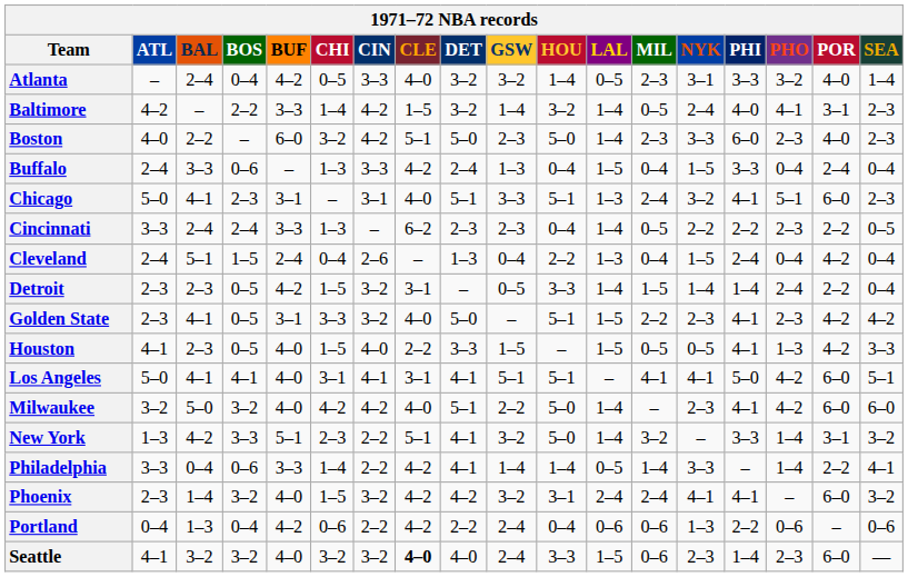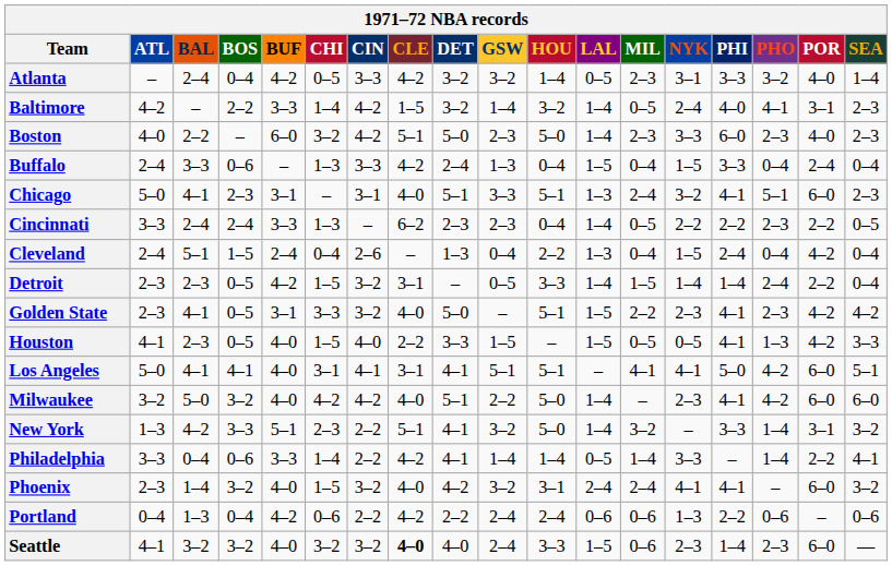 <table class="wikitable" style="font-size:95%; text-align:center;">
 <tr>
 <th colspan=18>1971–72 NBA records</th>
 </tr>
 <tr>
 <th width=100>Team</th>
 <th style="background:#003EA4;color:#FFFFFF;width=35">ATL</th>
 <th style="background:#E45206;color:#002854;width=35">BAL</th>
 <th style="background:#006400;color:#FFFFFF;width=35">BOS</th>
 <th style="background:#FF8201;color:#000000;width=35">BUF</th>
 <th style="background:#BA0C2F;color:#FFFFFF;width=35">CHI</th>
 <th style="background:#012F6B;color:#FFFFFF;width=35">CIN</th>
 <th style="background:#77222F;color:#FFA402;width=35">CLE</th>
 <th style="background:#012F6B;color:#FFFFFF;width=35">DET</th>
 <th style="background:#FFC62C;color:#012F6B;width=35">GSW</th>
 <th style="background:#BA0C2F;color:#FEC72E;width=35">HOU</th>
 <th style="background:#800080;color:#FFD700;width=35">LAL</th>
 <th style="background:#006400;color:#FFFFFF;width=35">MIL</th>
 <th style="background:#003EA4;color:#E35208;width=35">NYK</th>
 <th style="background:#012268;color:#FFFFFF;width=35">PHI</th>
 <th style="background:#702F8B;color:#FA4417;width=35">PHO</th>
 <th style="background:#BA0C2F;color:#FFFFFF;width=35">POR</th>
 <th style="background:#173F36;color:#EBAA00;width=35">SEA</th>
 </tr>
 <tr>
 <th scope="row" style="text-align:left;"><a href='#'>Atlanta</a></th>
 <td>–</td>
 <td>2–4</td>
 <td>0–4</td>
 <td>4–2</td>
 <td>0–5</td>
 <td>3–3</td>
-<td>4–0</td>
+<td>4–2</td>
 <td>3–2</td>
 <td>3–2</td>
 <td>1–4</td>
 <td>0–5</td>
 <td>2–3</td>
 <td>3–1</td>
 <td>3–3</td>
 <td>3–2</td>
 <td>4–0</td>
 <td>1–4</td>
 </tr>
 <tr>
 <th scope="row" style="text-align:left;"><a href='#'>Baltimore</a></th>
 <td>4–2</td>
 <td>–</td>
 <td>2–2</td>
 <td>3–3</td>
 <td>1–4</td>
 <td>4–2</td>
 <td>1–5</td>
 <td>3–2</td>
 <td>1–4</td>
 <td>3–2</td>
 <td>1–4</td>
 <td>0–5</td>
 <td>2–4</td>
 <td>4–0</td>
 <td>4–1</td>
 <td>3–1</td>
 <td>2–3</td>
 </tr>
 <tr>
 <th scope="row" style="text-align:left;"><a href='#'>Boston</a></th>
 <td>4–0</td>
 <td>2–2</td>
 <td>–</td>
 <td>6–0</td>
 <td>3–2</td>
 <td>4–2</td>
 <td>5–1</td>
 <td>5–0</td>
 <td>2–3</td>
 <td>5–0</td>
 <td>1–4</td>
 <td>2–3</td>
 <td>3–3</td>
 <td>6–0</td>
 <td>2–3</td>
 <td>4–0</td>
 <td>2–3</td>
 </tr>
 <tr>
 <th scope="row" style="text-align:left;"><a href='#'>Buffalo</a></th>
 <td>2–4</td>
 <td>3–3</td>
 <td>0–6</td>
 <td>–</td>
 <td>1–3</td>
 <td>3–3</td>
 <td>4–2</td>
 <td>2–4</td>
 <td>1–3</td>
 <td>0–4</td>
 <td>1–5</td>
 <td>0–4</td>
 <td>1–5</td>
 <td>3–3</td>
 <td>0–4</td>
 <td>2–4</td>
 <td>0–4</td>
 </tr>
 <tr>
 <th scope="row" style="text-align:left;"><a href='#'>Chicago</a></th>
 <td>5–0</td>
 <td>4–1</td>
 <td>2–3</td>
 <td>3–1</td>
 <td>–</td>
 <td>3–1</td>
 <td>4–0</td>
 <td>5–1</td>
 <td>3–3</td>
 <td>5–1</td>
 <td>1–3</td>
 <td>2–4</td>
 <td>3–2</td>
 <td>4–1</td>
 <td>5–1</td>
 <td>6–0</td>
 <td>2–3</td>
 </tr>
 <tr>
 <th scope="row" style="text-align:left;"><a href='#'>Cincinnati</a></th>
 <td>3–3</td>
 <td>2–4</td>
 <td>2–4</td>
 <td>3–3</td>
 <td>1–3</td>
 <td>–</td>
 <td>6–2</td>
 <td>2–3</td>
 <td>2–3</td>
 <td>0–4</td>
 <td>1–4</td>
 <td>0–5</td>
 <td>2–2</td>
 <td>2–2</td>
 <td>2–3</td>
 <td>2–2</td>
 <td>0–5</td>
 </tr>
 <tr>
 <th scope="row" style="text-align:left;"><a href='#'>Cleveland</a></th>
 <td>2–4</td>
 <td>5–1</td>
 <td>1–5</td>
 <td>2–4</td>
 <td>0–4</td>
 <td>2–6</td>
 <td>–</td>
 <td>1–3</td>
 <td>0–4</td>
 <td>2–2</td>
 <td>1–3</td>
 <td>0–4</td>
 <td>1–5</td>
 <td>2–4</td>
 <td>0–4</td>
 <td>4–2</td>
 <td>0–4</td>
 </tr>
 <tr>
 <th scope="row" style="text-align:left;"><a href='#'>Detroit</a></th>
 <td>2–3</td>
 <td>2–3</td>
 <td>0–5</td>
 <td>4–2</td>
 <td>1–5</td>
 <td>3–2</td>
 <td>3–1</td>
 <td>–</td>
 <td>0–5</td>
 <td>3–3</td>
 <td>1–4</td>
 <td>1–5</td>
 <td>1–4</td>
 <td>1–4</td>
 <td>2–4</td>
 <td>2–2</td>
 <td>0–4</td>
 </tr>
 <tr>
 <th scope="row" style="text-align:left;"><a href='#'>Golden State</a></th>
 <td>2–3</td>
 <td>4–1</td>
 <td>0–5</td>
 <td>3–1</td>
 <td>3–3</td>
 <td>3–2</td>
 <td>4–0</td>
 <td>5–0</td>
 <td>–</td>
 <td>5–1</td>
 <td>1–5</td>
 <td>2–2</td>
 <td>2–3</td>
 <td>4–1</td>
 <td>2–3</td>
 <td>4–2</td>
 <td>4–2</td>
 </tr>
 <tr>
 <th scope="row" style="text-align:left;"><a href='#'>Houston</a></th>
 <td>4–1</td>
 <td>2–3</td>
 <td>0–5</td>
 <td>4–0</td>
 <td>1–5</td>
 <td>4–0</td>
 <td>2–2</td>
 <td>3–3</td>
 <td>1–5</td>
 <td>–</td>
 <td>1–5</td>
 <td>0–5</td>
 <td>0–5</td>
 <td>4–1</td>
 <td>1–3</td>
 <td>4–2</td>
 <td>3–3</td>
 </tr>
 <tr>
 <th scope="row" style="text-align:left;"><a href='#'>Los Angeles</a></th>
 <td>5–0</td>
 <td>4–1</td>
 <td>4–1</td>
 <td>4–0</td>
 <td>3–1</td>
 <td>4–1</td>
 <td>3–1</td>
 <td>4–1</td>
 <td>5–1</td>
 <td>5–1</td>
 <td>–</td>
 <td>4–1</td>
 <td>4–1</td>
 <td>5–0</td>
 <td>4–2</td>
 <td>6–0</td>
 <td>5–1</td>
 </tr>
 <tr>
 <th scope="row" style="text-align:left;"><a href='#'>Milwaukee</a></th>
 <td>3–2</td>
 <td>5–0</td>
 <td>3–2</td>
 <td>4–0</td>
 <td>4–2</td>
 <td>4–2</td>
 <td>4–0</td>
 <td>5–1</td>
 <td>2–2</td>
 <td>5–0</td>
 <td>1–4</td>
 <td>–</td>
 <td>2–3</td>
 <td>4–1</td>
 <td>4–2</td>
 <td>6–0</td>
 <td>6–0</td>
 </tr>
 <tr>
 <th scope="row" style="text-align:left;"><a href='#'>New York</a></th>
 <td>1–3</td>
 <td>4–2</td>
 <td>3–3</td>
 <td>5–1</td>
 <td>2–3</td>
 <td>2–2</td>
 <td>5–1</td>
 <td>4–1</td>
 <td>3–2</td>
 <td>5–0</td>
 <td>1–4</td>
 <td>3–2</td>
 <td>–</td>
 <td>3–3</td>
 <td>1–4</td>
 <td>3–1</td>
 <td>3–2</td>
 </tr>
 <tr>
 <th scope="row" style="text-align:left;"><a href='#'>Philadelphia</a></th>
 <td>3–3</td>
 <td>0–4</td>
 <td>0–6</td>
 <td>3–3</td>
 <td>1–4</td>
 <td>2–2</td>
 <td>4–2</td>
 <td>4–1</td>
 <td>1–4</td>
 <td>1–4</td>
 <td>0–5</td>
 <td>1–4</td>
 <td>3–3</td>
 <td>–</td>
 <td>1–4</td>
 <td>2–2</td>
 <td>4–1</td>
 </tr>
 <tr>
 <th scope="row" style="text-align:left;"><a href='#'>Phoenix</a></th>
 <td>2–3</td>
 <td>1–4</td>
 <td>3–2</td>
 <td>4–0</td>
 <td>1–5</td>
 <td>3–2</td>
-<td>4–2</td>
+<td>4–0</td>
 <td>4–2</td>
 <td>3–2</td>
 <td>3–1</td>
 <td>2–4</td>
 <td>2–4</td>
 <td>4–1</td>
 <td>4–1</td>
 <td>–</td>
 <td>6–0</td>
 <td>3–2</td>
 </tr>
 <tr>
 <th scope="row" style="text-align:left;"><a href='#'>Portland</a></th>
 <td>0–4</td>
 <td>1–3</td>
 <td>0–4</td>
 <td>4–2</td>
 <td>0–6</td>
 <td>2–2</td>
 <td>4–2</td>
 <td>2–2</td>
 <td>2–4</td>
-<td>0–4</td>
+<td>2–4</td>
 <td>0–6</td>
 <td>0–6</td>
 <td>1–3</td>
 <td>2–2</td>
 <td>0–6</td>
 <td>–</td>
 <td>0–6</td>
 </tr>
 <tr>
 <th scope="row" style="text-align:left;">Seattle</th>
 <td>4–1</td>
 <td>3–2</td>
 <td>3–2</td>
 <td>4–0</td>
 <td>3–2</td>
 <td>3–2</td>
 <td><strong>4–0</strong></td>
 <td>4–0</td>
 <td>2–4</td>
 <td>3–3</td>
 <td>1–5</td>
 <td>0–6</td>
 <td>2–3</td>
 <td>1–4</td>
 <td>2–3</td>
 <td>6–0</td>
 <td>—</td>
 </tr>
 </table>
